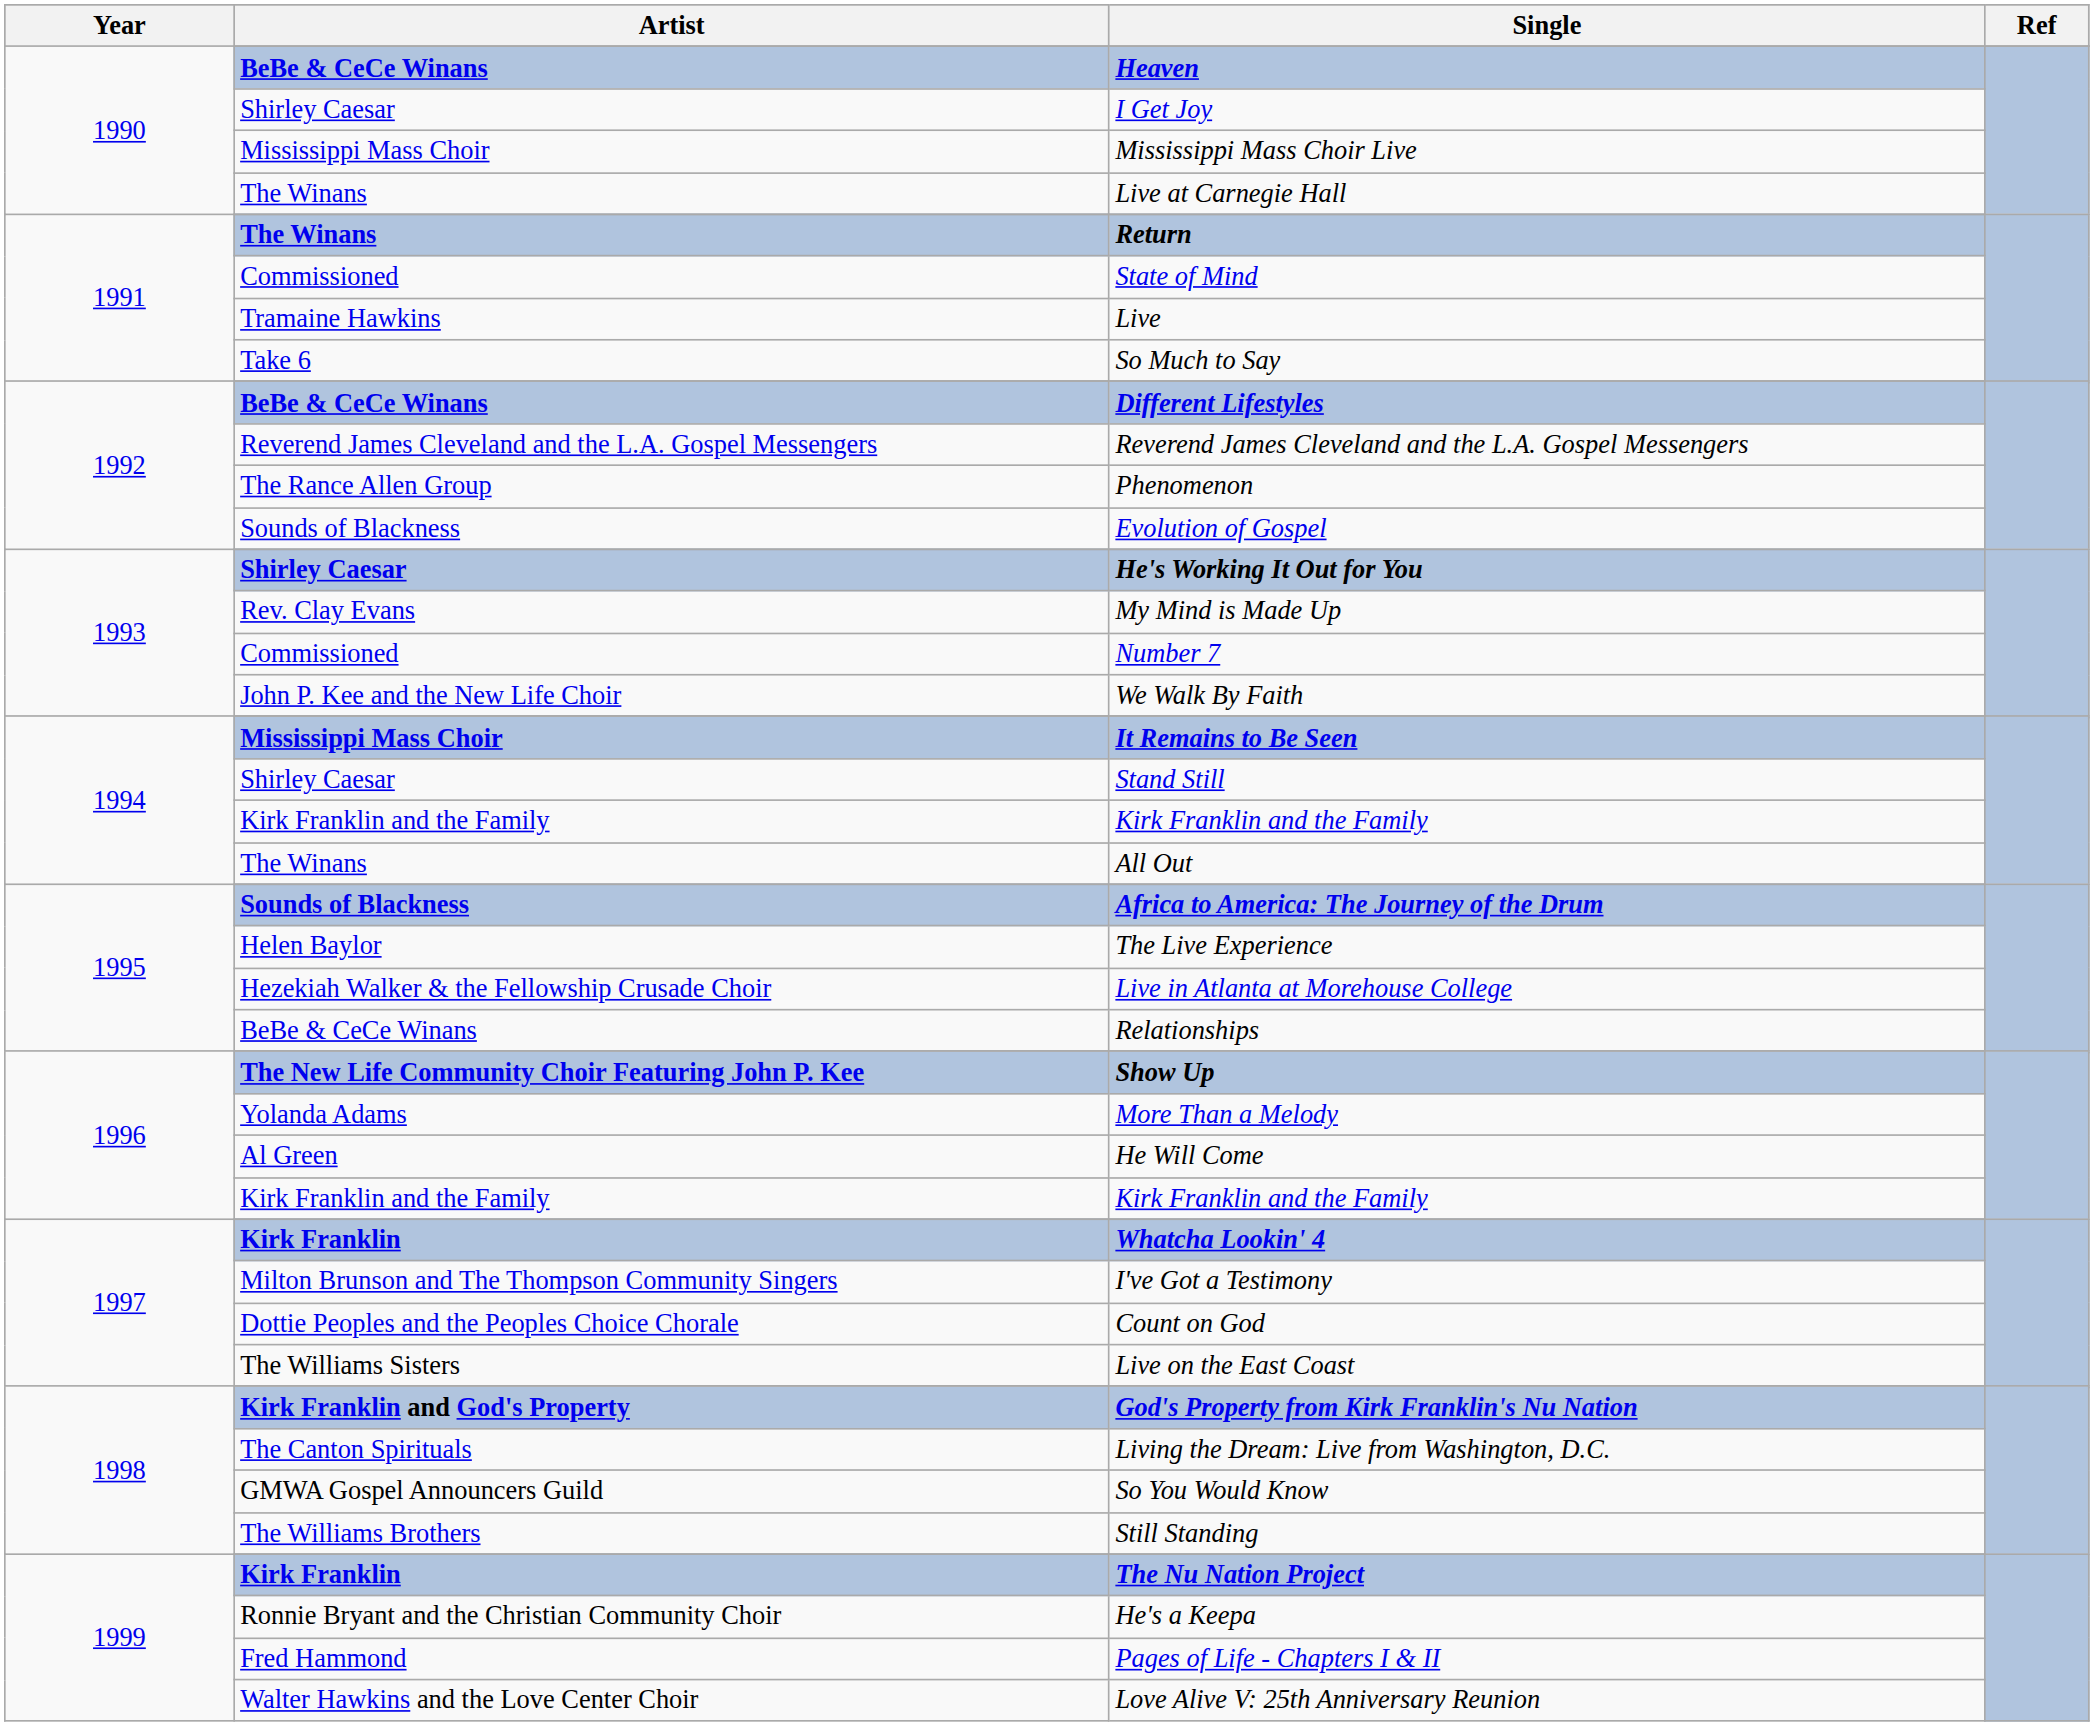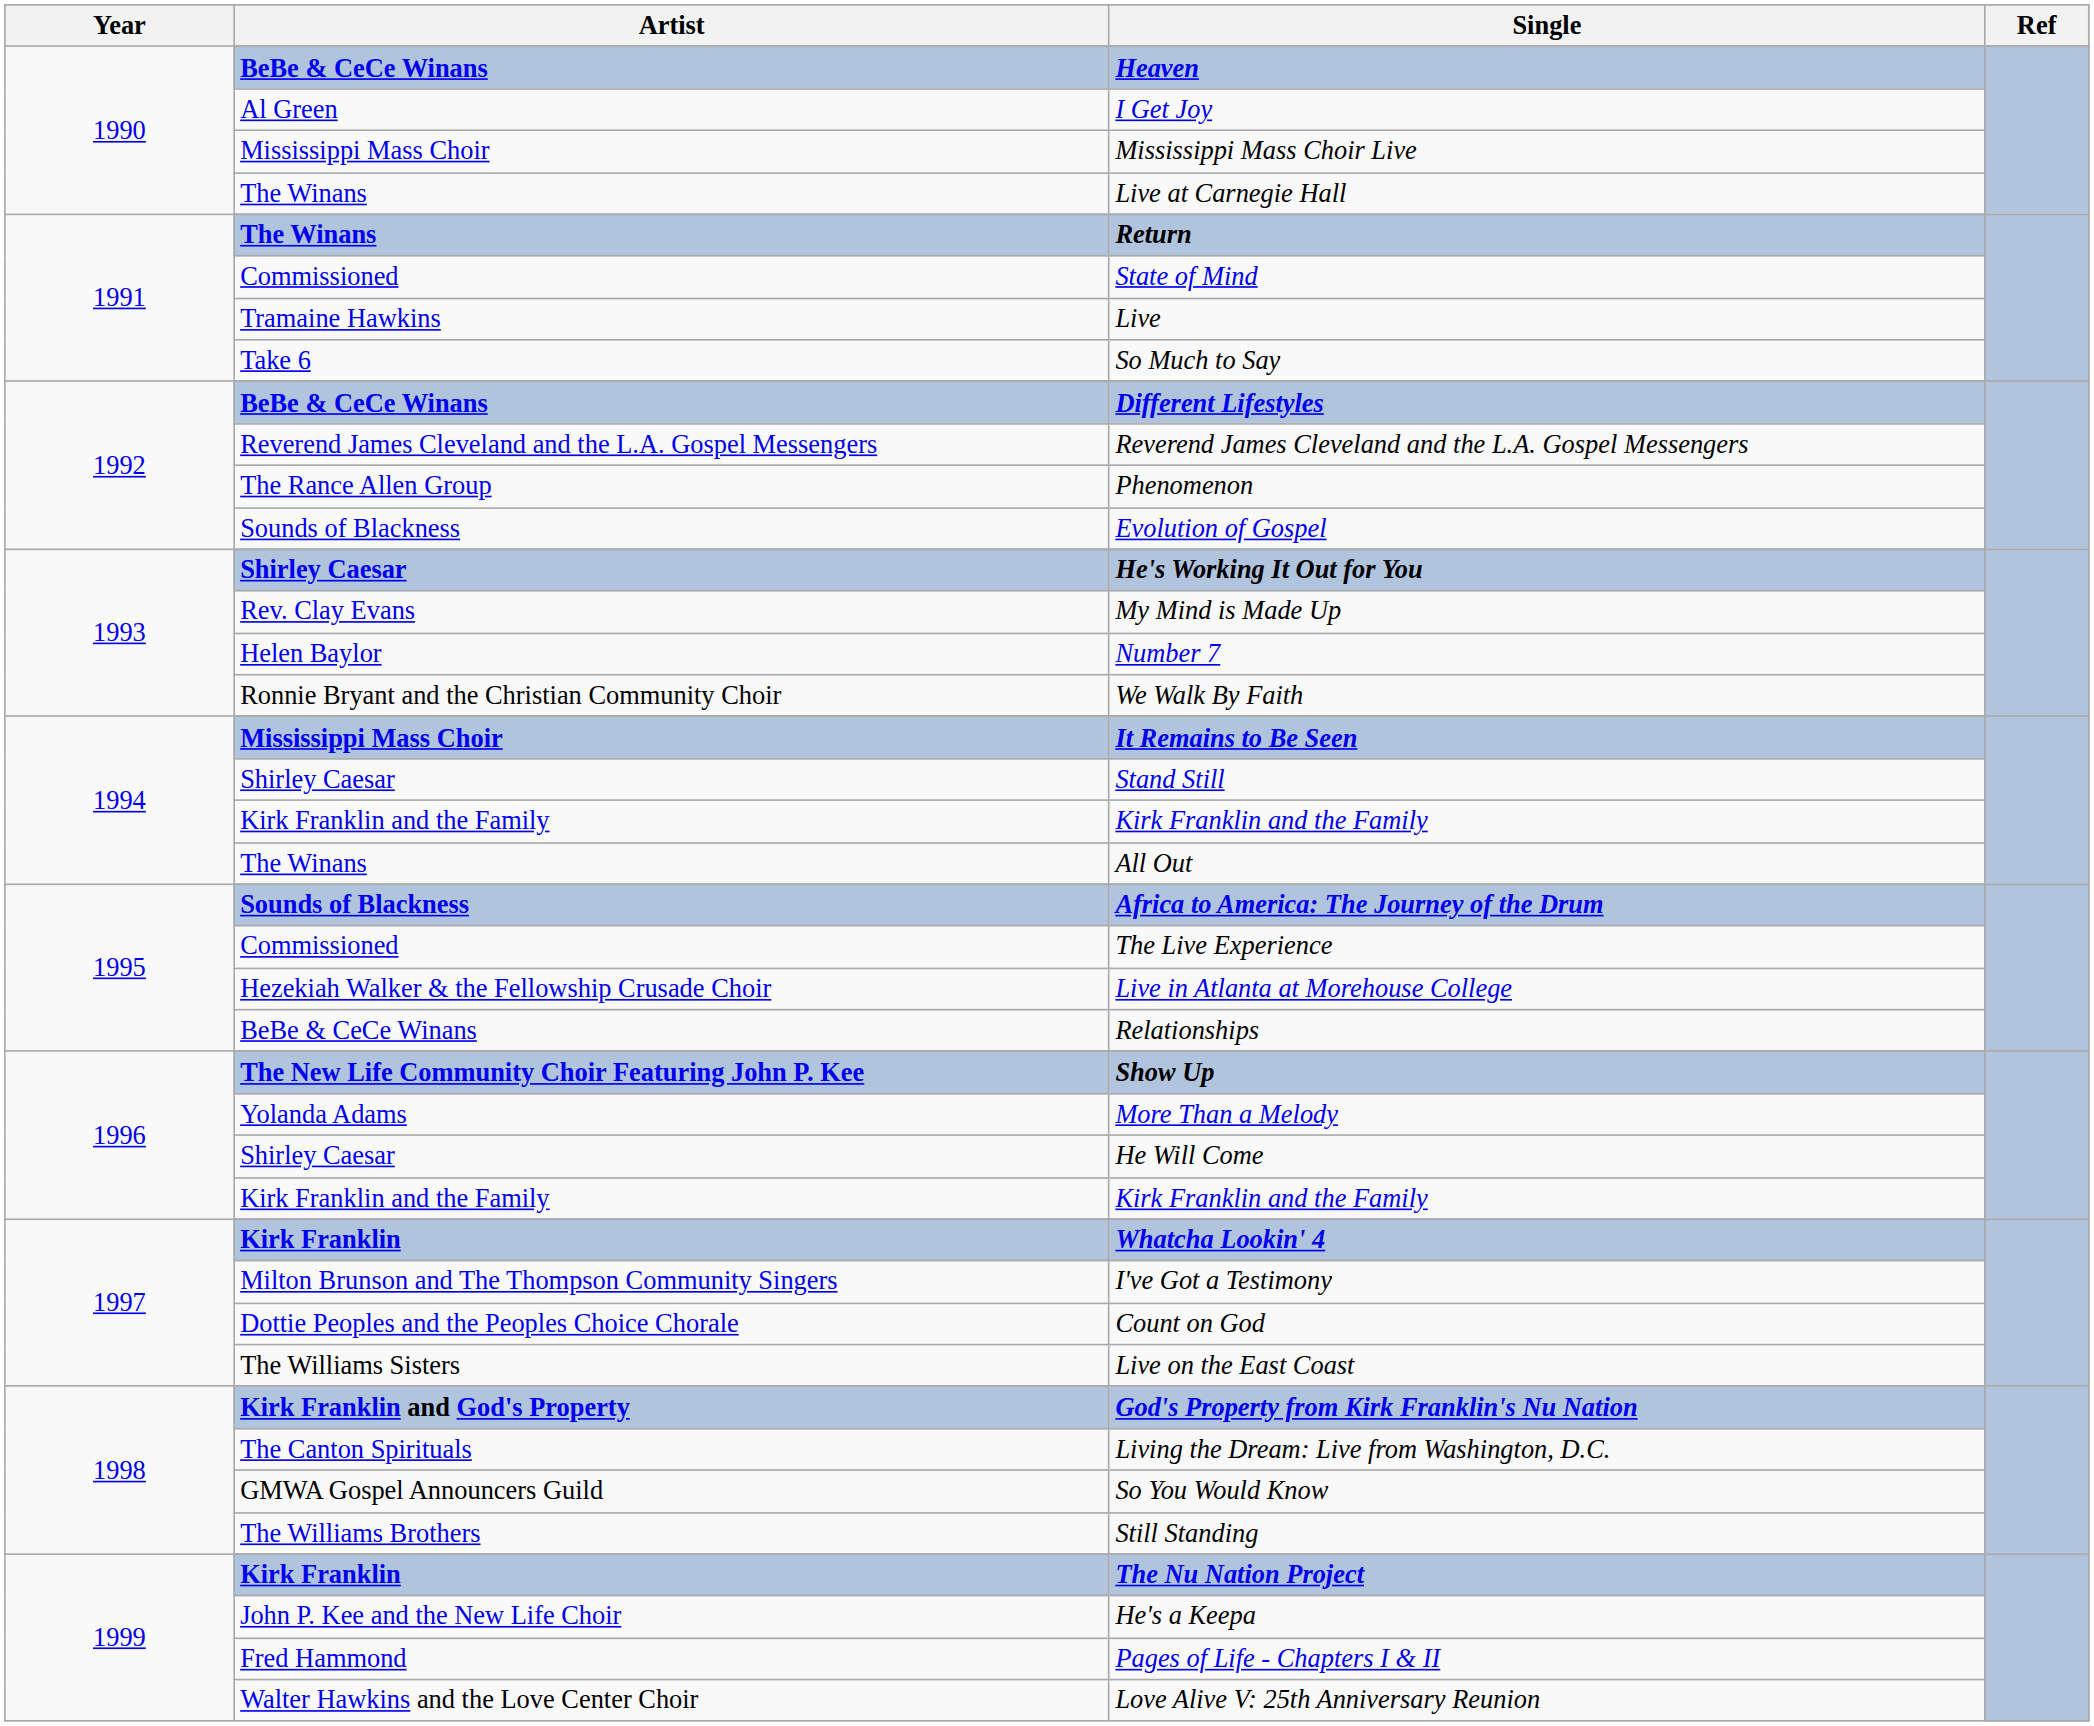 <table class="wikitable" style="width:100%;">
 <tr style="background:#bebebe;">
 <th style="width:11%;">Year</th>
 <th style="width:42%;">Artist</th>
 <th style="width:42%;">Single</th>
 <th style="width:5%;">Ref</th>
 </tr>
 <tr>
 <td rowspan="5" align="center"><a href='#'>1990</a></td>
 </tr>
 <tr style="background:#B0C4DE">
 <td><strong><a href='#'>BeBe & CeCe Winans</a></strong></td>
 <td><strong><em><a href='#'>Heaven</a></em></strong></td>
 <td rowspan="5" align="center"></td>
 </tr>
 <tr>
-<td><a href='#'>Shirley Caesar</a></td>
+<td><a href='#'>Al Green</a></td>
 <td><em><a href='#'>I Get Joy</a></em></td>
 </tr>
 <tr>
 <td><a href='#'>Mississippi Mass Choir</a></td>
 <td><em>Mississippi Mass Choir Live</em></td>
 </tr>
 <tr>
 <td><a href='#'>The Winans</a></td>
 <td><em>Live at Carnegie Hall</em></td>
 </tr>
 <tr>
 <td rowspan="5" align="center"><a href='#'>1991</a></td>
 </tr>
 <tr style="background:#B0C4DE">
 <td><strong><a href='#'>The Winans</a></strong></td>
 <td><strong><em>Return</em></strong></td>
 <td rowspan="5" align="center"></td>
 </tr>
 <tr>
 <td><a href='#'>Commissioned</a></td>
 <td><em><a href='#'>State of Mind</a></em></td>
 </tr>
 <tr>
 <td><a href='#'>Tramaine Hawkins</a></td>
 <td><em>Live</em></td>
 </tr>
 <tr>
 <td><a href='#'>Take 6</a></td>
 <td><em>So Much to Say</em></td>
 </tr>
 <tr>
 <td rowspan="5" align="center"><a href='#'>1992</a></td>
 </tr>
 <tr style="background:#B0C4DE">
 <td><strong><a href='#'>BeBe & CeCe Winans</a></strong></td>
 <td><strong><em><a href='#'>Different Lifestyles</a></em></strong></td>
 <td rowspan="5" align="center"></td>
 </tr>
 <tr>
 <td><a href='#'>Reverend James Cleveland and the L.A. Gospel Messengers</a></td>
 <td><em>Reverend James Cleveland and the L.A. Gospel Messengers</em></td>
 </tr>
 <tr>
 <td><a href='#'>The Rance Allen Group</a></td>
 <td><em>Phenomenon</em></td>
 </tr>
 <tr>
 <td><a href='#'>Sounds of Blackness</a></td>
 <td><em><a href='#'>Evolution of Gospel</a></em></td>
 </tr>
 <tr>
 <td rowspan="5" align="center"><a href='#'>1993</a></td>
 </tr>
 <tr style="background:#B0C4DE">
 <td><strong><a href='#'>Shirley Caesar</a></strong></td>
 <td><strong><em>He's Working It Out for You</em></strong></td>
 <td rowspan="5" align="center"></td>
 </tr>
 <tr>
 <td><a href='#'>Rev. Clay Evans</a></td>
 <td><em>My Mind is Made Up</em></td>
 </tr>
 <tr>
-<td><a href='#'>Commissioned</a></td>
+<td><a href='#'>Helen Baylor</a></td>
 <td><em><a href='#'>Number 7</a></em></td>
 </tr>
 <tr>
-<td><a href='#'>John P. Kee and the New Life Choir</a></td>
+<td>Ronnie Bryant and the Christian Community Choir</td>
 <td><em>We Walk By Faith</em></td>
 </tr>
 <tr>
 <td rowspan="5" align="center"><a href='#'>1994</a></td>
 </tr>
 <tr style="background:#B0C4DE">
 <td><strong><a href='#'>Mississippi Mass Choir</a></strong></td>
 <td><strong><em><a href='#'>It Remains to Be Seen</a></em></strong></td>
 <td rowspan="5" align="center"></td>
 </tr>
 <tr>
 <td><a href='#'>Shirley Caesar</a></td>
 <td><em><a href='#'>Stand Still</a></em></td>
 </tr>
 <tr>
 <td><a href='#'>Kirk Franklin and the Family</a></td>
 <td><em><a href='#'>Kirk Franklin and the Family</a></em></td>
 </tr>
 <tr>
 <td><a href='#'>The Winans</a></td>
 <td><em>All Out</em></td>
 </tr>
 <tr>
 <td rowspan="5" align="center"><a href='#'>1995</a></td>
 </tr>
 <tr style="background:#B0C4DE">
 <td><strong><a href='#'>Sounds of Blackness</a></strong></td>
 <td><strong><em><a href='#'>Africa to America: The Journey of the Drum</a></em></strong></td>
 <td rowspan="5" align="center"></td>
 </tr>
 <tr>
-<td><a href='#'>Helen Baylor</a></td>
+<td><a href='#'>Commissioned</a></td>
 <td><em>The Live Experience</em></td>
 </tr>
 <tr>
 <td><a href='#'>Hezekiah Walker & the Fellowship Crusade Choir</a></td>
 <td><em><a href='#'>Live in Atlanta at Morehouse College</a></em></td>
 </tr>
 <tr>
 <td><a href='#'>BeBe & CeCe Winans</a></td>
 <td><em>Relationships</em></td>
 </tr>
 <tr>
 <td rowspan="5" align="center"><a href='#'>1996</a></td>
 </tr>
 <tr style="background:#B0C4DE">
 <td><strong><a href='#'>The New Life Community Choir Featuring John P. Kee</a></strong></td>
 <td><strong><em>Show Up</em></strong></td>
 <td rowspan="5" align="center"></td>
 </tr>
 <tr>
 <td><a href='#'>Yolanda Adams</a></td>
 <td><em><a href='#'>More Than a Melody</a></em></td>
 </tr>
 <tr>
-<td><a href='#'>Al Green</a></td>
+<td><a href='#'>Shirley Caesar</a></td>
 <td><em>He Will Come</em></td>
 </tr>
 <tr>
 <td><a href='#'>Kirk Franklin and the Family</a></td>
 <td><em><a href='#'>Kirk Franklin and the Family</a></em></td>
 </tr>
 <tr>
 <td rowspan="5" align="center"><a href='#'>1997</a></td>
 </tr>
 <tr style="background:#B0C4DE">
 <td><strong><a href='#'>Kirk Franklin</a></strong></td>
 <td><strong><em><a href='#'>Whatcha Lookin' 4</a></em></strong></td>
 <td rowspan="5" align="center"></td>
 </tr>
 <tr>
 <td><a href='#'>Milton Brunson and The Thompson Community Singers</a></td>
 <td><em>I've Got a Testimony</em></td>
 </tr>
 <tr>
 <td><a href='#'>Dottie Peoples and the Peoples Choice Chorale</a></td>
 <td><em>Count on God</em></td>
 </tr>
 <tr>
 <td>The Williams Sisters</td>
 <td><em>Live on the East Coast</em></td>
 </tr>
 <tr>
 <td rowspan="5" align="center"><a href='#'>1998</a></td>
 </tr>
 <tr style="background:#B0C4DE">
 <td><strong><a href='#'>Kirk Franklin</a> and <a href='#'>God's Property</a></strong></td>
 <td><strong><em><a href='#'>God's Property from Kirk Franklin's Nu Nation</a></em></strong></td>
 <td rowspan="5" align="center"></td>
 </tr>
 <tr>
 <td><a href='#'>The Canton Spirituals</a></td>
 <td><em>Living the Dream: Live from Washington, D.C.</em></td>
 </tr>
 <tr>
 <td>GMWA Gospel Announcers Guild</td>
 <td><em>So You Would Know</em></td>
 </tr>
 <tr>
 <td><a href='#'>The Williams Brothers</a></td>
 <td><em>Still Standing</em></td>
 </tr>
 <tr>
 <td rowspan="5" align="center"><a href='#'>1999</a></td>
 </tr>
 <tr style="background:#B0C4DE">
 <td><strong><a href='#'>Kirk Franklin</a></strong></td>
 <td><strong><em><a href='#'>The Nu Nation Project</a></em></strong></td>
 <td rowspan="5" align="center"></td>
 </tr>
 <tr>
-<td>Ronnie Bryant and the Christian Community Choir</td>
+<td><a href='#'>John P. Kee and the New Life Choir</a></td>
 <td><em>He's a Keepa</em></td>
 </tr>
 <tr>
 <td><a href='#'>Fred Hammond</a></td>
 <td><em><a href='#'>Pages of Life - Chapters I & II</a></em></td>
 </tr>
 <tr>
 <td><a href='#'>Walter Hawkins</a> and the Love Center Choir</td>
 <td><em>Love Alive V: 25th Anniversary Reunion</em></td>
 </tr>
 </table>
